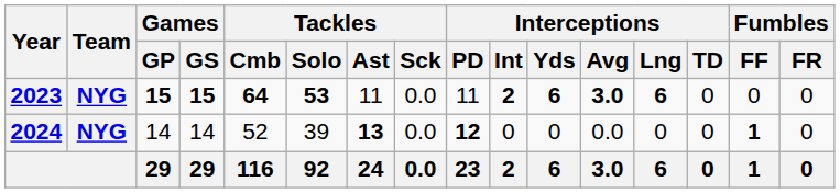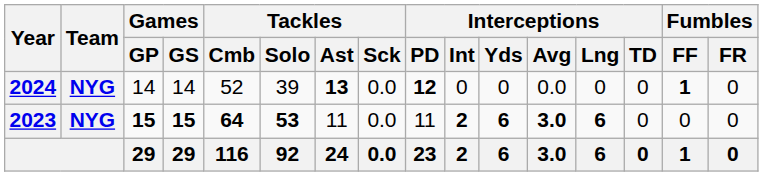 <table class="wikitable" style="text-align:center;">
 <tr>
 <th rowspan="2">Year</th>
 <th rowspan="2">Team</th>
 <th colspan="2">Games</th>
 <th colspan="4">Tackles</th>
 <th colspan="6">Interceptions</th>
 <th colspan="2">Fumbles</th>
 </tr>
 <tr>
 <th>GP</th>
 <th>GS</th>
 <th>Cmb</th>
 <th>Solo</th>
 <th>Ast</th>
 <th>Sck</th>
 <th>PD</th>
 <th>Int</th>
 <th>Yds</th>
 <th>Avg</th>
 <th>Lng</th>
 <th>TD</th>
 <th>FF</th>
 <th>FR</th>
 </tr>
 <tr>
+<th><a href='#'>2024</a></th>
+<th><a href='#'>NYG</a></th>
+<td>14</td>
+<td>14</td>
+<td>52</td>
+<td>39</td>
+<td><strong>13</strong></td>
+<td>0.0</td>
+<td><strong>12</strong></td>
+<td>0</td>
+<td>0</td>
+<td>0.0</td>
+<td>0</td>
+<td>0</td>
+<td><strong>1</strong></td>
+<td>0</td>
+</tr>
+<tr>
 <th><a href='#'>2023</a></th>
 <th><a href='#'>NYG</a></th>
 <td><strong>15</strong></td>
 <td><strong>15</strong></td>
 <td><strong>64</strong></td>
 <td><strong>53</strong></td>
 <td>11</td>
 <td>0.0</td>
 <td>11</td>
 <td><strong>2</strong></td>
 <td><strong>6</strong></td>
 <td><strong>3.0</strong></td>
 <td><strong>6</strong></td>
 <td>0</td>
 <td>0</td>
-<td>0</td>
-</tr>
-<tr>
-<th><a href='#'>2024</a></th>
-<th><a href='#'>NYG</a></th>
-<td>14</td>
-<td>14</td>
-<td>52</td>
-<td>39</td>
-<td><strong>13</strong></td>
-<td>0.0</td>
-<td><strong>12</strong></td>
-<td>0</td>
-<td>0</td>
-<td>0.0</td>
-<td>0</td>
-<td>0</td>
-<td><strong>1</strong></td>
 <td>0</td>
 </tr>
 <tr>
 <th colspan="2"></th>
 <th>29</th>
 <th>29</th>
 <th>116</th>
 <th>92</th>
 <th>24</th>
 <th>0.0</th>
 <th>23</th>
 <th>2</th>
 <th>6</th>
 <th>3.0</th>
 <th>6</th>
 <th>0</th>
 <th>1</th>
 <th>0</th>
 </tr>
 </table>
